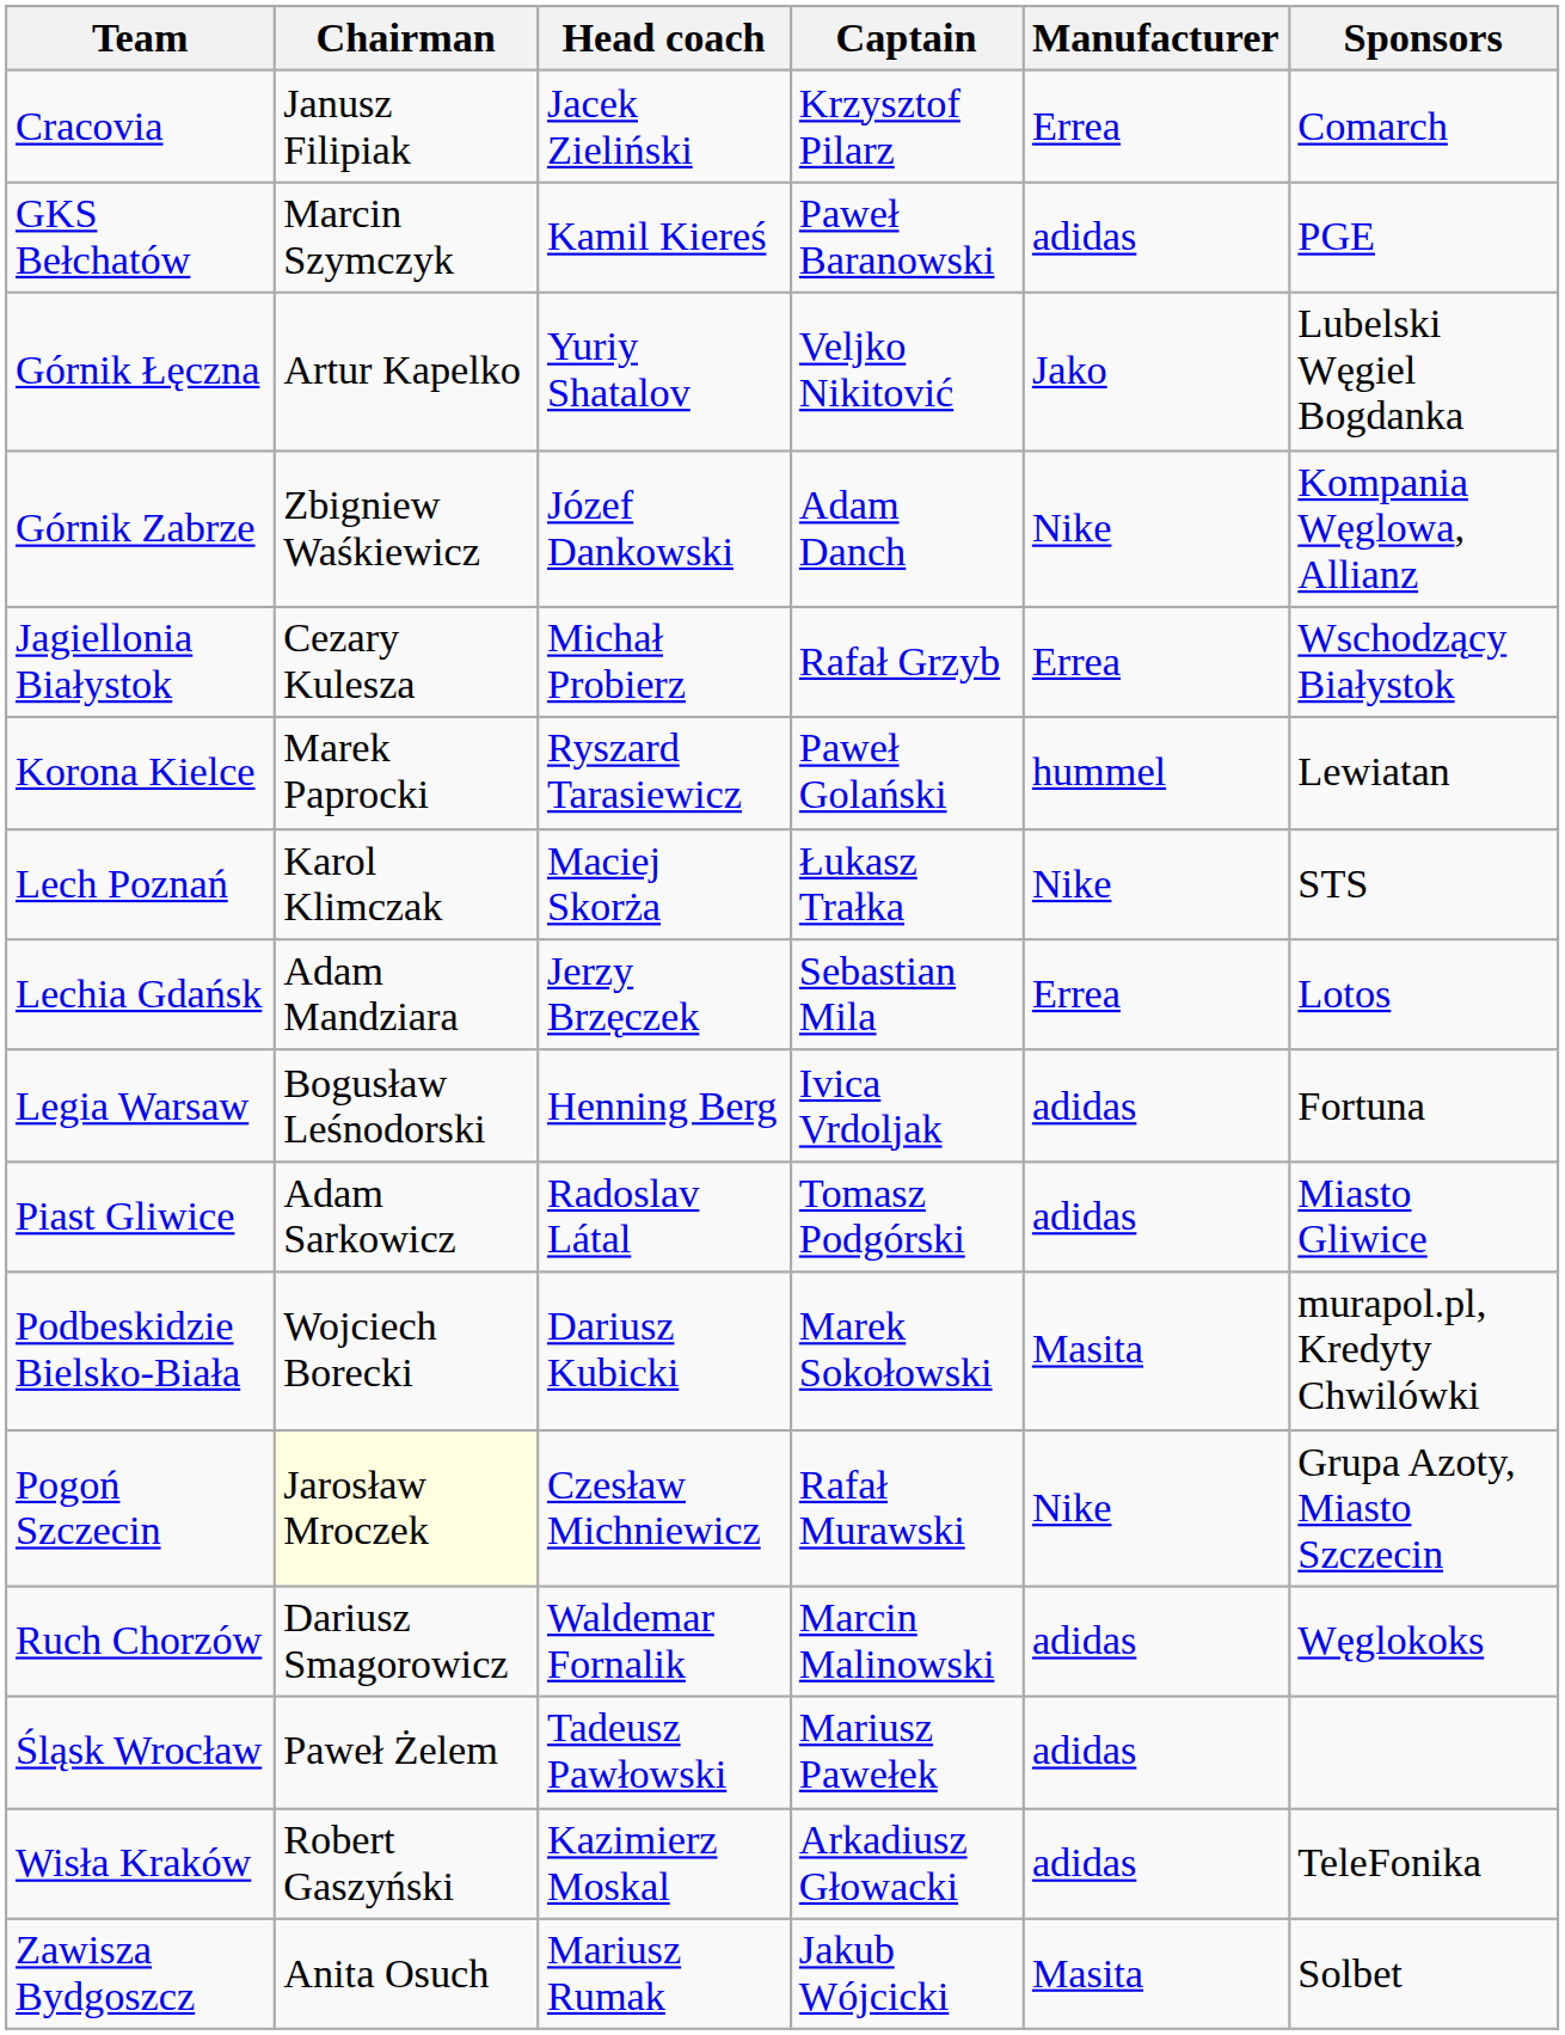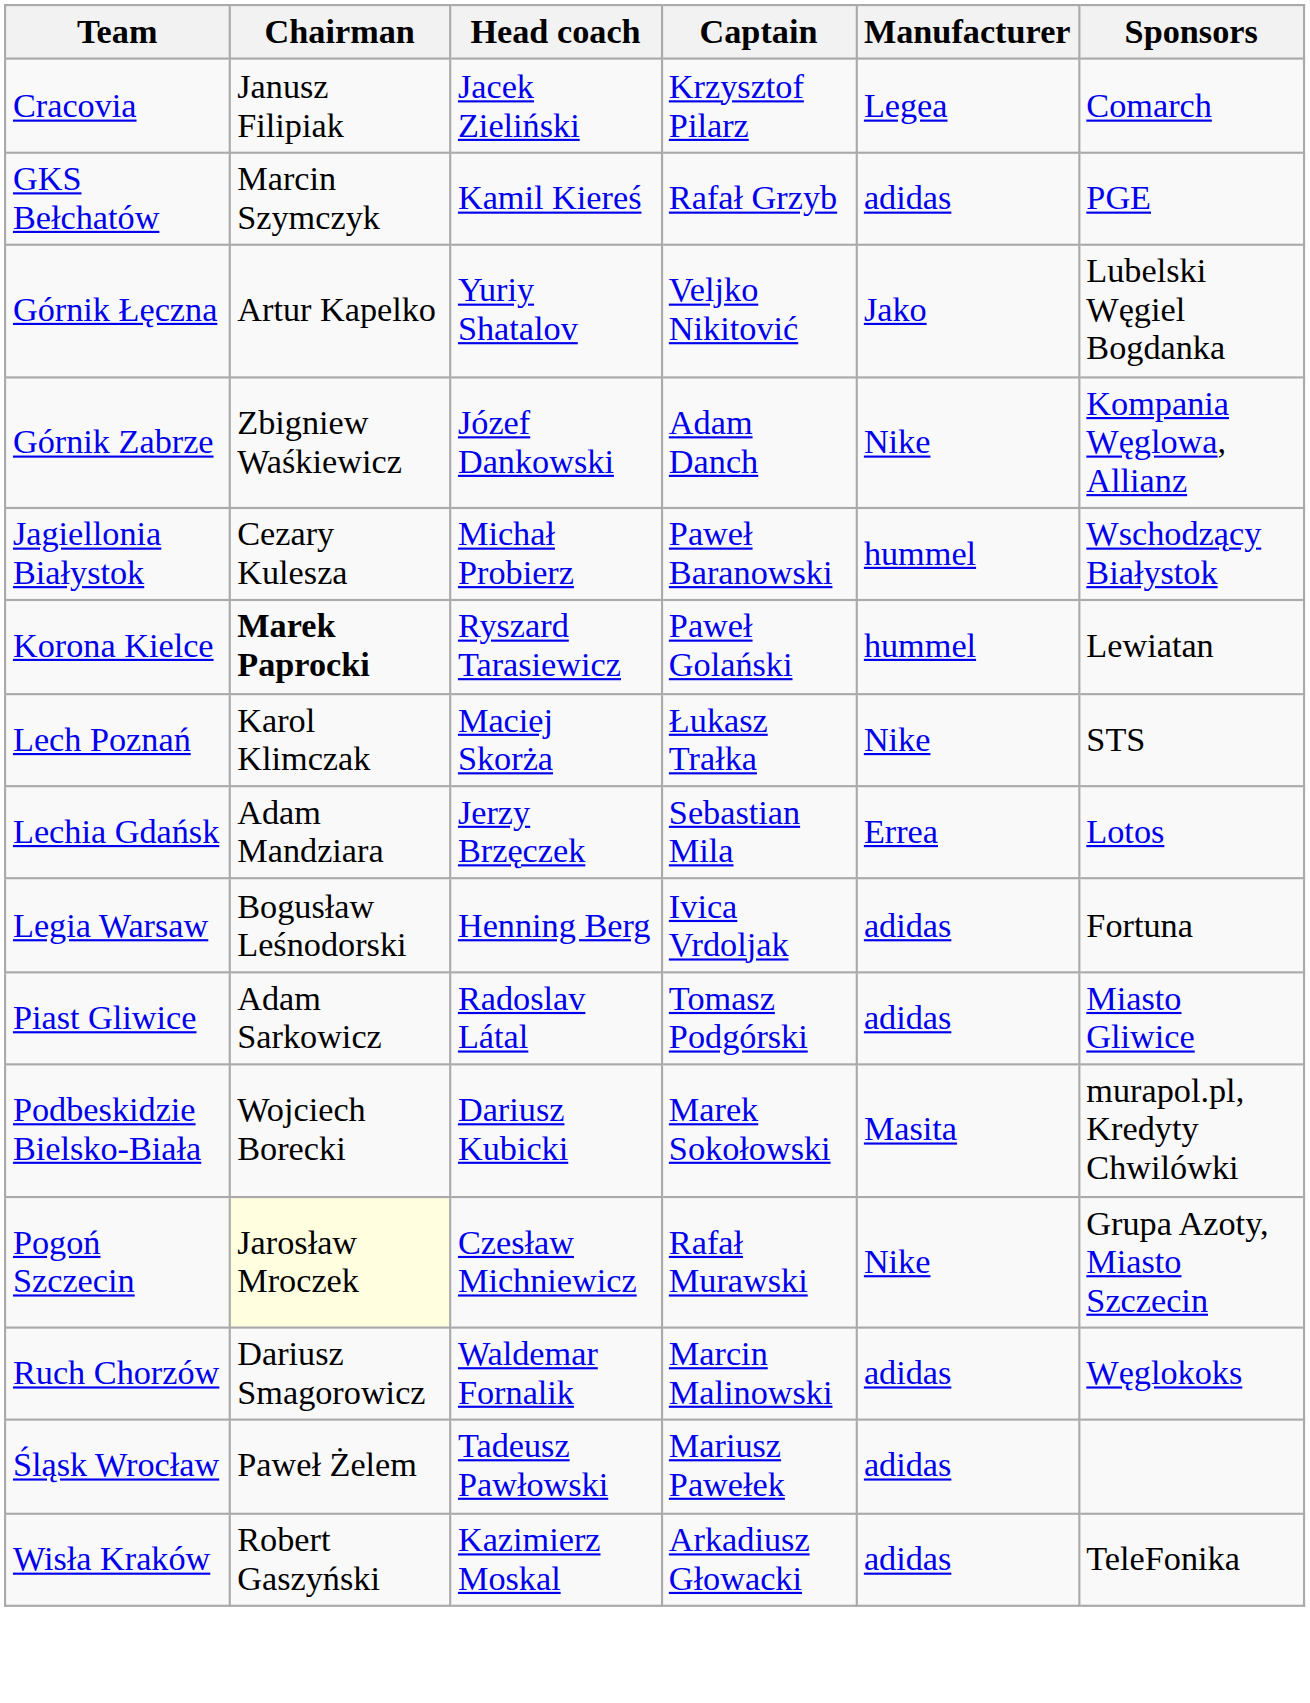 <table class="wikitable sortable">
 <tr>
 <th>Team</th>
 <th>Chairman</th>
 <th>Head coach</th>
 <th>Captain</th>
 <th>Manufacturer</th>
 <th>Sponsors</th>
 </tr>
 <tr>
 <td><a href='#'>Cracovia</a></td>
 <td> Janusz Filipiak</td>
 <td> <a href='#'>Jacek Zieliński</a></td>
 <td> <a href='#'>Krzysztof Pilarz</a></td>
-<td><a href='#'>Errea</a></td>
+<td><a href='#'>Legea</a></td>
 <td><a href='#'>Comarch</a></td>
 </tr>
 <tr>
 <td><a href='#'>GKS Bełchatów</a></td>
 <td> Marcin Szymczyk</td>
 <td> <a href='#'>Kamil Kiereś</a></td>
-<td> <a href='#'>Paweł Baranowski</a></td>
+<td> <a href='#'>Rafał Grzyb</a></td>
 <td><a href='#'>adidas</a></td>
 <td><a href='#'>PGE</a></td>
 </tr>
 <tr>
 <td><a href='#'>Górnik Łęczna</a></td>
 <td> Artur Kapelko</td>
 <td>  <a href='#'>Yuriy Shatalov</a></td>
 <td> <a href='#'>Veljko Nikitović</a></td>
 <td><a href='#'>Jako</a></td>
 <td>Lubelski Węgiel Bogdanka</td>
 </tr>
 <tr>
 <td><a href='#'>Górnik Zabrze</a></td>
 <td> Zbigniew Waśkiewicz</td>
 <td> <a href='#'>Józef Dankowski</a></td>
 <td> <a href='#'>Adam Danch</a></td>
 <td><a href='#'>Nike</a></td>
 <td><a href='#'>Kompania Węglowa</a>, <a href='#'>Allianz</a></td>
 </tr>
 <tr>
 <td><a href='#'>Jagiellonia Białystok</a></td>
 <td> Cezary Kulesza</td>
 <td> <a href='#'>Michał Probierz</a></td>
-<td> <a href='#'>Rafał Grzyb</a></td>
-<td><a href='#'>Errea</a></td>
+<td> <a href='#'>Paweł Baranowski</a></td>
+<td><a href='#'>hummel</a></td>
 <td><a href='#'>Wschodzący Białystok</a></td>
 </tr>
 <tr>
 <td><a href='#'>Korona Kielce</a></td>
-<td> Marek Paprocki</td>
+<td><strong> Marek Paprocki</strong></td>
 <td> <a href='#'>Ryszard Tarasiewicz</a></td>
 <td> <a href='#'>Paweł Golański</a></td>
 <td><a href='#'>hummel</a></td>
 <td>Lewiatan</td>
 </tr>
 <tr>
 <td><a href='#'>Lech Poznań</a></td>
 <td> Karol Klimczak</td>
 <td> <a href='#'>Maciej Skorża</a></td>
 <td> <a href='#'>Łukasz Trałka</a></td>
 <td><a href='#'>Nike</a></td>
 <td>STS</td>
 </tr>
 <tr>
 <td><a href='#'>Lechia Gdańsk</a></td>
 <td> Adam Mandziara</td>
 <td> <a href='#'>Jerzy Brzęczek</a></td>
 <td> <a href='#'>Sebastian Mila</a></td>
 <td><a href='#'>Errea</a></td>
 <td><a href='#'>Lotos</a></td>
 </tr>
 <tr>
 <td><a href='#'>Legia Warsaw</a></td>
 <td> Bogusław Leśnodorski</td>
 <td> <a href='#'>Henning Berg</a></td>
 <td> <a href='#'>Ivica Vrdoljak</a></td>
 <td><a href='#'>adidas</a></td>
 <td>Fortuna</td>
 </tr>
 <tr>
 <td><a href='#'>Piast Gliwice</a></td>
 <td> Adam Sarkowicz</td>
 <td> <a href='#'>Radoslav Látal</a></td>
 <td> <a href='#'>Tomasz Podgórski</a></td>
 <td><a href='#'>adidas</a></td>
 <td><a href='#'>Miasto Gliwice</a></td>
 </tr>
 <tr>
 <td><a href='#'>Podbeskidzie Bielsko-Biała</a></td>
 <td> Wojciech Borecki</td>
 <td> <a href='#'>Dariusz Kubicki</a></td>
 <td> <a href='#'>Marek Sokołowski</a></td>
 <td><a href='#'>Masita</a></td>
 <td>murapol.pl, Kredyty Chwilówki</td>
 </tr>
 <tr>
 <td><a href='#'>Pogoń Szczecin</a></td>
 <td style="background: lightyellow;"> Jarosław Mroczek</td>
 <td> <a href='#'>Czesław Michniewicz</a></td>
 <td> <a href='#'>Rafał Murawski</a></td>
 <td><a href='#'>Nike</a></td>
 <td>Grupa Azoty, <a href='#'>Miasto Szczecin</a></td>
 </tr>
 <tr>
 <td><a href='#'>Ruch Chorzów</a></td>
 <td> Dariusz Smagorowicz</td>
 <td> <a href='#'>Waldemar Fornalik</a></td>
 <td> <a href='#'>Marcin Malinowski</a></td>
 <td><a href='#'>adidas</a></td>
 <td><a href='#'>Węglokoks</a></td>
 </tr>
 <tr>
 <td><a href='#'>Śląsk Wrocław</a></td>
 <td> Paweł Żelem</td>
 <td> <a href='#'>Tadeusz Pawłowski</a></td>
 <td> <a href='#'>Mariusz Pawełek</a></td>
 <td><a href='#'>adidas</a></td>
 <td></td>
 </tr>
 <tr>
 <td><a href='#'>Wisła Kraków</a></td>
 <td> Robert Gaszyński</td>
 <td> <a href='#'>Kazimierz Moskal</a></td>
 <td> <a href='#'>Arkadiusz Głowacki</a></td>
 <td><a href='#'>adidas</a></td>
 <td>TeleFonika</td>
 </tr>
-<tr>
-<td><a href='#'>Zawisza Bydgoszcz</a></td>
-<td> Anita Osuch</td>
-<td> <a href='#'>Mariusz Rumak</a></td>
-<td> <a href='#'>Jakub Wójcicki</a></td>
-<td><a href='#'>Masita</a></td>
-<td>Solbet</td>
-</tr>
 </table>
